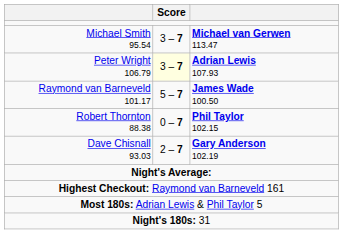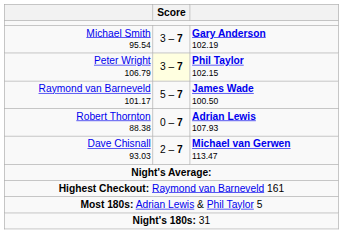 <table class=wikitable style="text-align:center">
 <tr>
 <th width=225></th>
 <th width=50>Score</th>
 <th width=225></th>
 </tr>
 <tr align=centre>
 <td colspan="3"></td>
 </tr>
 <tr align=left>
 <td align=right><a href='#'>Michael Smith</a>  <br><small><span>95.54</span></small></td>
 <td align=center>3 – <strong>7</strong></td>
-<td> <strong><a href='#'>Michael van Gerwen</a></strong> <br><small><span>113.47</span></small></td>
+<td> <strong><a href='#'>Gary Anderson</a></strong> <br><small><span>102.19</span></small></td>
 </tr>
 <tr align=left>
 <td align=right><a href='#'>Peter Wright</a>  <br><small><span>106.79</span></small></td>
 <td align=center style="background: lightyellow;">3 – <strong>7</strong></td>
-<td> <strong><a href='#'>Adrian Lewis</a></strong> <br><small><span>107.93</span></small></td>
+<td> <strong><a href='#'>Phil Taylor</a></strong> <br><small><span>102.15</span></small></td>
 </tr>
 <tr align=left>
 <td align=right><a href='#'>Raymond van Barneveld</a>  <br><small><span>101.17</span></small></td>
 <td align=center>5 – <strong>7</strong></td>
 <td> <strong><a href='#'>James Wade</a></strong> <br><small><span>100.50</span></small></td>
 </tr>
 <tr align=left>
 <td align=right><a href='#'>Robert Thornton</a>  <br><small><span>88.38</span></small></td>
 <td align=center>0 – <strong>7</strong></td>
-<td> <strong><a href='#'>Phil Taylor</a></strong> <br><small><span>102.15</span></small></td>
+<td> <strong><a href='#'>Adrian Lewis</a></strong> <br><small><span>107.93</span></small></td>
 </tr>
 <tr align=left>
 <td align=right><a href='#'>Dave Chisnall</a>  <br><small><span>93.03</span></small></td>
 <td align=center>2 – <strong>7</strong></td>
-<td> <strong><a href='#'>Gary Anderson</a></strong> <br><small><span>102.19</span></small></td>
+<td> <strong><a href='#'>Michael van Gerwen</a></strong> <br><small><span>113.47</span></small></td>
 </tr>
 <tr align=center>
 <td colspan="3"><strong>Night's Average:</strong> </td>
 </tr>
 <tr align=center>
 <td colspan="3"><strong>Highest Checkout:</strong>  <a href='#'>Raymond van Barneveld</a> 161</td>
 </tr>
 <tr align=center>
 <td colspan="3"><strong>Most 180s:</strong>  <a href='#'>Adrian Lewis</a> &  <a href='#'>Phil Taylor</a> 5</td>
 </tr>
 <tr align=center>
 <td colspan="3"><strong>Night's 180s:</strong> 31</td>
 </tr>
 </table>
